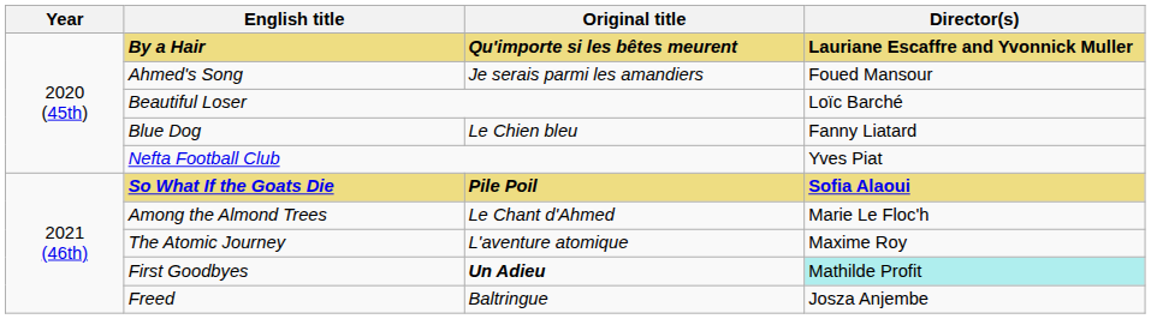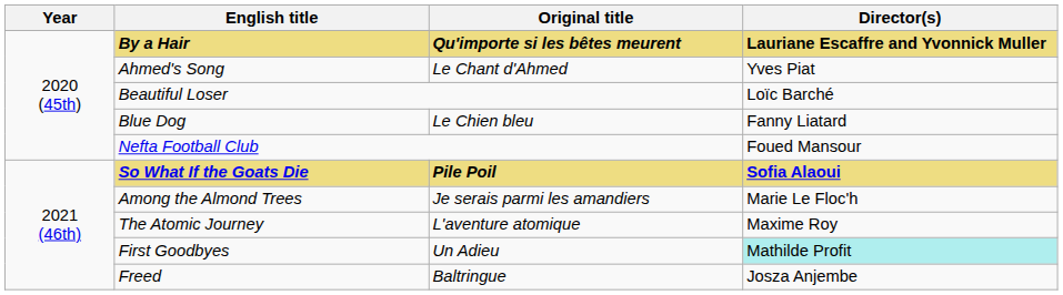 <table class="wikitable">
 <tr>
 <th width="100"><strong>Year</strong></th>
 <th width="300"><strong>English title</strong></th>
 <th width="300"><strong>Original title</strong></th>
 <th width="300"><strong>Director(s)</strong></th>
 </tr>
 <tr>
 <td rowspan="5" style="text-align:center;">2020<br>(<a href='#'>45th</a>)</td>
 <td style="background:#eedd82;"><strong><em>By a Hair</em></strong></td>
 <td style="background:#eedd82;"><strong><em>Qu'importe si les bêtes meurent</em></strong></td>
 <td style="background:#eedd82;"><strong>Lauriane Escaffre and Yvonnick Muller</strong></td>
 </tr>
 <tr>
 <td><em>Ahmed's Song</em></td>
-<td><em>Je serais parmi les amandiers</em></td>
-<td>Foued Mansour</td>
+<td><em>Le Chant d'Ahmed</em></td>
+<td>Yves Piat</td>
 </tr>
 <tr>
 <td colspan="2"><em>Beautiful Loser</em></td>
 <td>Loïc Barché</td>
 </tr>
 <tr>
 <td><em>Blue Dog</em></td>
 <td><em>Le Chien bleu</em></td>
 <td>Fanny Liatard</td>
 </tr>
 <tr>
 <td colspan="2"><em><a href='#'>Nefta Football Club</a></em></td>
-<td>Yves Piat</td>
+<td>Foued Mansour</td>
 </tr>
 <tr>
 <td rowspan="5" style="text-align:center;">2021<br><a href='#'>(46th)</a><br></td>
 <td style="background:#eedd82"><strong><em><a href='#'>So What If the Goats Die</a></em></strong></td>
 <td style="background:#eedd82;"><strong><em>Pile Poil</em></strong></td>
 <td style="background:#eedd82;"><strong><a href='#'>Sofia Alaoui</a></strong></td>
 </tr>
 <tr>
 <td><em>Among the Almond Trees</em></td>
-<td><em>Le Chant d'Ahmed</em></td>
+<td><em>Je serais parmi les amandiers</em></td>
 <td>Marie Le Floc'h</td>
 </tr>
 <tr>
 <td><em>The Atomic Journey</em></td>
 <td><em>L'aventure atomique</em></td>
 <td>Maxime Roy</td>
 </tr>
 <tr>
 <td><em>First Goodbyes</em></td>
-<td><strong><em>Un Adieu</em></strong></td>
+<td><em>Un Adieu</em></td>
 <td style="background: paleturquoise;">Mathilde Profit</td>
 </tr>
 <tr>
 <td><em>Freed</em></td>
 <td><em>Baltringue</em></td>
 <td>Josza Anjembe</td>
 </tr>
 </table>
